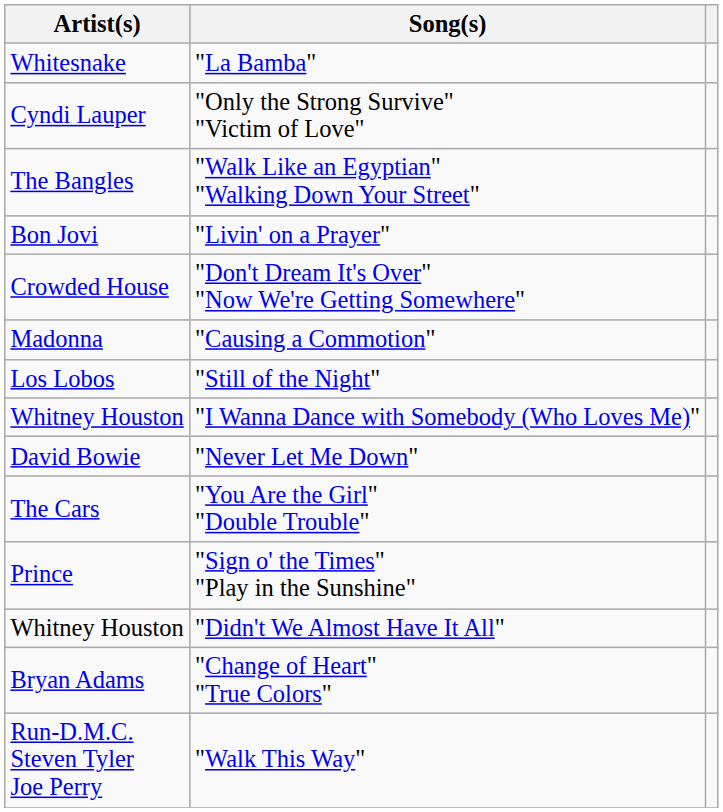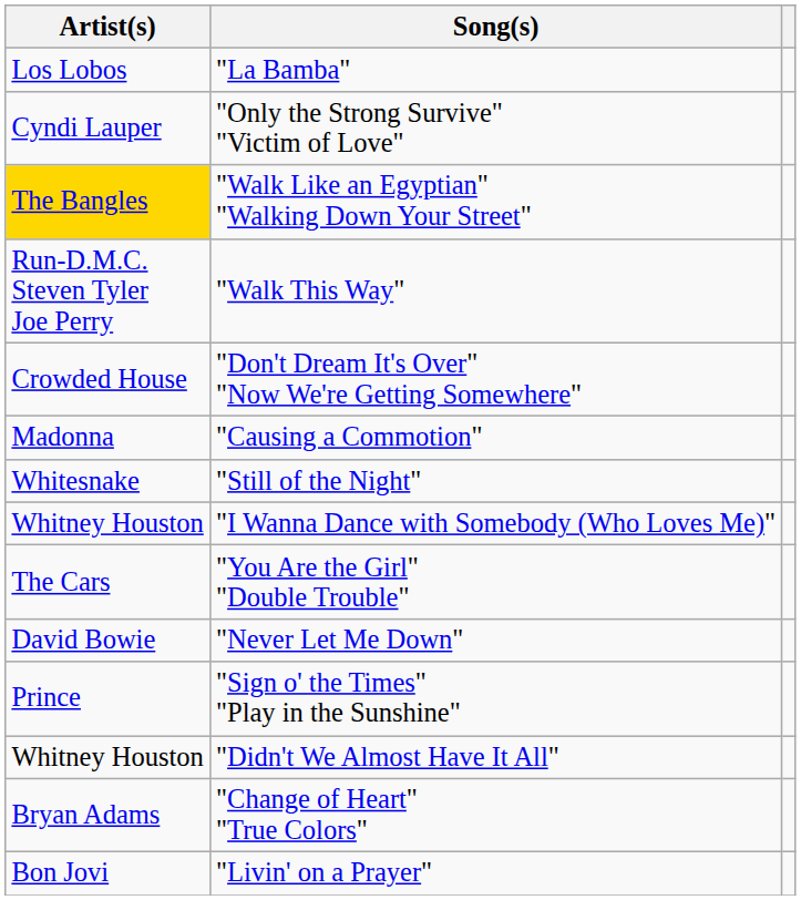 <table class="wikitable plainrowheaders">
 <tr>
 <th scope="col">Artist(s)</th>
 <th scope="col">Song(s)</th>
 <th scope="col"></th>
 </tr>
 <tr>
-<td><a href='#'>Whitesnake</a></td>
+<td><a href='#'>Los Lobos</a></td>
 <td>"<a href='#'>La Bamba</a>"</td>
 <td style="text-align:center;"></td>
 </tr>
 <tr>
 <td><a href='#'>Cyndi Lauper</a></td>
 <td>"Only the Strong Survive"<br>"Victim of Love"</td>
 <td style="text-align:center;"></td>
 </tr>
 <tr>
-<td><a href='#'>The Bangles</a></td>
+<td style="background: gold;"><a href='#'>The Bangles</a></td>
 <td>"<a href='#'>Walk Like an Egyptian</a>"<br>"<a href='#'>Walking Down Your Street</a>"</td>
 <td style="text-align:center;"></td>
 </tr>
 <tr>
-<td><a href='#'>Bon Jovi</a></td>
-<td>"<a href='#'>Livin' on a Prayer</a>"</td>
+<td><a href='#'>Run-D.M.C.</a> <br> <a href='#'>Steven Tyler</a> <br> <a href='#'>Joe Perry</a></td>
+<td>"<a href='#'>Walk This Way</a>"</td>
 <td style="text-align:center;"></td>
 </tr>
 <tr>
 <td><a href='#'>Crowded House</a></td>
 <td>"<a href='#'>Don't Dream It's Over</a>"<br>"<a href='#'>Now We're Getting Somewhere</a>"</td>
 <td style="text-align:center;"></td>
 </tr>
 <tr>
 <td><a href='#'>Madonna</a></td>
 <td>"<a href='#'>Causing a Commotion</a>"</td>
 <td style="text-align:center;"></td>
 </tr>
 <tr>
-<td><a href='#'>Los Lobos</a></td>
+<td><a href='#'>Whitesnake</a></td>
 <td>"<a href='#'>Still of the Night</a>"</td>
 <td style="text-align:center;"></td>
 </tr>
 <tr>
 <td><a href='#'>Whitney Houston</a></td>
 <td>"<a href='#'>I Wanna Dance with Somebody (Who Loves Me)</a>"</td>
 <td style="text-align:center;"></td>
 </tr>
 <tr>
-<td><a href='#'>David Bowie</a></td>
-<td>"<a href='#'>Never Let Me Down</a>"</td>
+<td><a href='#'>The Cars</a></td>
+<td>"<a href='#'>You Are the Girl</a>"<br>"<a href='#'>Double Trouble</a>"</td>
 <td style="text-align:center;"></td>
 </tr>
 <tr>
-<td><a href='#'>The Cars</a></td>
-<td>"<a href='#'>You Are the Girl</a>"<br>"<a href='#'>Double Trouble</a>"</td>
+<td><a href='#'>David Bowie</a></td>
+<td>"<a href='#'>Never Let Me Down</a>"</td>
 <td style="text-align:center;"></td>
 </tr>
 <tr>
 <td><a href='#'>Prince</a></td>
 <td>"<a href='#'>Sign o' the Times</a>"<br>"Play in the Sunshine"</td>
 <td style="text-align:center;"></td>
 </tr>
 <tr>
 <td>Whitney Houston</td>
 <td>"<a href='#'>Didn't We Almost Have It All</a>"</td>
 <td style="text-align:center;"></td>
 </tr>
 <tr>
 <td><a href='#'>Bryan Adams</a></td>
 <td>"<a href='#'>Change of Heart</a>"<br>"<a href='#'>True Colors</a>"</td>
 <td style="text-align:center;"></td>
 </tr>
 <tr>
-<td><a href='#'>Run-D.M.C.</a> <br> <a href='#'>Steven Tyler</a> <br> <a href='#'>Joe Perry</a></td>
-<td>"<a href='#'>Walk This Way</a>"</td>
+<td><a href='#'>Bon Jovi</a></td>
+<td>"<a href='#'>Livin' on a Prayer</a>"</td>
 <td style="text-align:center;"></td>
 </tr>
 </table>
